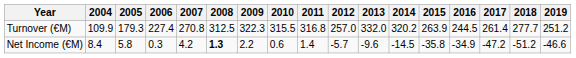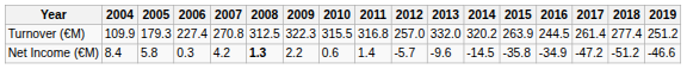 <table class="wikitable">
 <tr>
 <th>Year</th>
 <th>2004</th>
 <th>2005</th>
 <th>2006</th>
 <th>2007</th>
 <th>2008</th>
 <th>2009</th>
 <th>2010</th>
 <th>2011</th>
 <th>2012</th>
 <th>2013</th>
 <th>2014</th>
 <th>2015</th>
 <th>2016</th>
 <th>2017</th>
 <th>2018</th>
 <th>2019</th>
 </tr>
 <tr>
 <td>Turnover (€M)</td>
 <td>109.9</td>
 <td>179.3</td>
 <td>227.4</td>
 <td>270.8</td>
 <td>312.5</td>
 <td>322.3</td>
 <td>315.5</td>
 <td>316.8</td>
 <td>257.0</td>
 <td>332.0</td>
 <td>320.2</td>
 <td>263.9</td>
 <td>244.5</td>
 <td>261.4</td>
-<td>277.7</td>
+<td>277.4</td>
 <td>251.2</td>
 </tr>
 <tr>
 <td>Net Income (€M)</td>
 <td>8.4</td>
 <td>5.8</td>
 <td>0.3</td>
 <td>4.2</td>
 <td><strong>1.3</strong></td>
 <td>2.2</td>
 <td>0.6</td>
 <td>1.4</td>
 <td>-5.7</td>
 <td>-9.6</td>
 <td>-14.5</td>
 <td>-35.8</td>
 <td>-34.9</td>
 <td>-47.2</td>
 <td>-51.2</td>
 <td>-46.6</td>
 </tr>
 </table>
